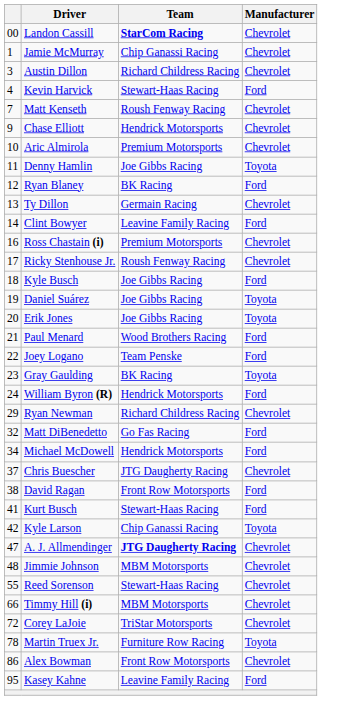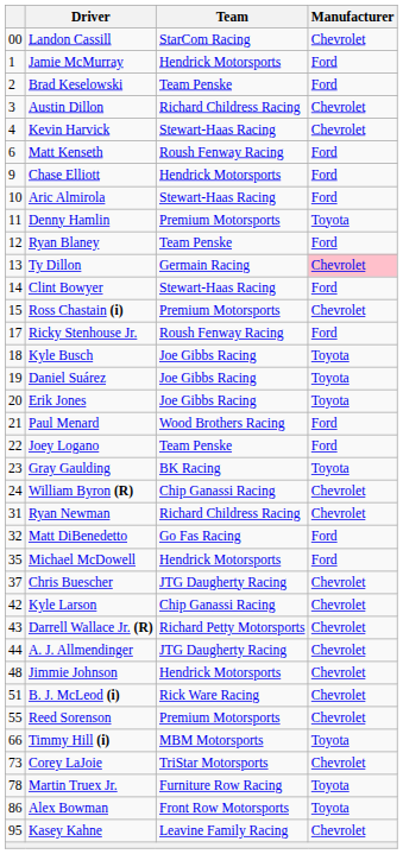 <table class="wikitable" style="font-size:95%">
 <tr>
 <th></th>
 <th>Driver</th>
 <th>Team</th>
 <th>Manufacturer</th>
 </tr>
 <tr>
 <td>00</td>
 <td><a href='#'>Landon Cassill</a></td>
-<td><strong><a href='#'>StarCom Racing</a></strong></td>
+<td><a href='#'>StarCom Racing</a></td>
 <td><a href='#'>Chevrolet</a></td>
 </tr>
 <tr>
 <td>1</td>
 <td><a href='#'>Jamie McMurray</a></td>
-<td><a href='#'>Chip Ganassi Racing</a></td>
-<td><a href='#'>Chevrolet</a></td>
+<td><a href='#'>Hendrick Motorsports</a></td>
+<td><a href='#'>Ford</a></td>
+</tr>
+<tr>
+<td>2</td>
+<td><a href='#'>Brad Keselowski</a></td>
+<td><a href='#'>Team Penske</a></td>
+<td><a href='#'>Ford</a></td>
 </tr>
 <tr>
 <td>3</td>
 <td><a href='#'>Austin Dillon</a></td>
 <td><a href='#'>Richard Childress Racing</a></td>
 <td><a href='#'>Chevrolet</a></td>
 </tr>
 <tr>
 <td>4</td>
 <td><a href='#'>Kevin Harvick</a></td>
 <td><a href='#'>Stewart-Haas Racing</a></td>
-<td><a href='#'>Ford</a></td>
+<td><a href='#'>Chevrolet</a></td>
 </tr>
 <tr>
-<td>7</td>
+<td>6</td>
 <td><a href='#'>Matt Kenseth</a></td>
 <td><a href='#'>Roush Fenway Racing</a></td>
-<td><a href='#'>Chevrolet</a></td>
+<td><a href='#'>Ford</a></td>
 </tr>
 <tr>
 <td>9</td>
 <td><a href='#'>Chase Elliott</a></td>
 <td><a href='#'>Hendrick Motorsports</a></td>
-<td><a href='#'>Chevrolet</a></td>
+<td><a href='#'>Ford</a></td>
 </tr>
 <tr>
 <td>10</td>
 <td><a href='#'>Aric Almirola</a></td>
-<td><a href='#'>Premium Motorsports</a></td>
-<td><a href='#'>Chevrolet</a></td>
+<td><a href='#'>Stewart-Haas Racing</a></td>
+<td><a href='#'>Ford</a></td>
 </tr>
 <tr>
 <td>11</td>
 <td><a href='#'>Denny Hamlin</a></td>
-<td><a href='#'>Joe Gibbs Racing</a></td>
+<td><a href='#'>Premium Motorsports</a></td>
 <td><a href='#'>Toyota</a></td>
 </tr>
 <tr>
 <td>12</td>
 <td><a href='#'>Ryan Blaney</a></td>
-<td><a href='#'>BK Racing</a></td>
+<td><a href='#'>Team Penske</a></td>
 <td><a href='#'>Ford</a></td>
 </tr>
 <tr>
 <td>13</td>
 <td><a href='#'>Ty Dillon</a></td>
 <td><a href='#'>Germain Racing</a></td>
-<td><a href='#'>Chevrolet</a></td>
+<td style="background: pink;"><a href='#'>Chevrolet</a></td>
 </tr>
 <tr>
 <td>14</td>
 <td><a href='#'>Clint Bowyer</a></td>
-<td><a href='#'>Leavine Family Racing</a></td>
+<td><a href='#'>Stewart-Haas Racing</a></td>
 <td><a href='#'>Ford</a></td>
 </tr>
 <tr>
-<td>16</td>
+<td>15</td>
 <td><a href='#'>Ross Chastain</a> <strong>(i)</strong></td>
 <td><a href='#'>Premium Motorsports</a></td>
 <td><a href='#'>Chevrolet</a></td>
 </tr>
 <tr>
 <td>17</td>
 <td><a href='#'>Ricky Stenhouse Jr.</a></td>
 <td><a href='#'>Roush Fenway Racing</a></td>
-<td><a href='#'>Chevrolet</a></td>
+<td><a href='#'>Ford</a></td>
 </tr>
 <tr>
 <td>18</td>
 <td><a href='#'>Kyle Busch</a></td>
 <td><a href='#'>Joe Gibbs Racing</a></td>
-<td><a href='#'>Ford</a></td>
+<td><a href='#'>Toyota</a></td>
 </tr>
 <tr>
 <td>19</td>
 <td><a href='#'>Daniel Suárez</a></td>
 <td><a href='#'>Joe Gibbs Racing</a></td>
 <td><a href='#'>Toyota</a></td>
 </tr>
 <tr>
 <td>20</td>
 <td><a href='#'>Erik Jones</a></td>
 <td><a href='#'>Joe Gibbs Racing</a></td>
 <td><a href='#'>Toyota</a></td>
 </tr>
 <tr>
 <td>21</td>
 <td><a href='#'>Paul Menard</a></td>
 <td><a href='#'>Wood Brothers Racing</a></td>
 <td><a href='#'>Ford</a></td>
 </tr>
 <tr>
 <td>22</td>
 <td><a href='#'>Joey Logano</a></td>
 <td><a href='#'>Team Penske</a></td>
 <td><a href='#'>Ford</a></td>
 </tr>
 <tr>
 <td>23</td>
 <td><a href='#'>Gray Gaulding</a></td>
 <td><a href='#'>BK Racing</a></td>
 <td><a href='#'>Toyota</a></td>
 </tr>
 <tr>
 <td>24</td>
 <td><a href='#'>William Byron</a> <strong>(R)</strong></td>
-<td><a href='#'>Hendrick Motorsports</a></td>
-<td><a href='#'>Ford</a></td>
+<td><a href='#'>Chip Ganassi Racing</a></td>
+<td><a href='#'>Chevrolet</a></td>
 </tr>
 <tr>
-<td>29</td>
+<td>31</td>
 <td><a href='#'>Ryan Newman</a></td>
 <td><a href='#'>Richard Childress Racing</a></td>
 <td><a href='#'>Chevrolet</a></td>
 </tr>
 <tr>
 <td>32</td>
 <td><a href='#'>Matt DiBenedetto</a></td>
 <td><a href='#'>Go Fas Racing</a></td>
 <td><a href='#'>Ford</a></td>
 </tr>
 <tr>
-<td>34</td>
+<td>35</td>
 <td><a href='#'>Michael McDowell</a></td>
 <td><a href='#'>Hendrick Motorsports</a></td>
 <td><a href='#'>Ford</a></td>
 </tr>
 <tr>
 <td>37</td>
 <td><a href='#'>Chris Buescher</a></td>
 <td><a href='#'>JTG Daugherty Racing</a></td>
 <td><a href='#'>Chevrolet</a></td>
 </tr>
 <tr>
-<td>38</td>
-<td><a href='#'>David Ragan</a></td>
-<td><a href='#'>Front Row Motorsports</a></td>
-<td><a href='#'>Ford</a></td>
-</tr>
-<tr>
-<td>41</td>
-<td><a href='#'>Kurt Busch</a></td>
-<td><a href='#'>Stewart-Haas Racing</a></td>
-<td><a href='#'>Ford</a></td>
-</tr>
-<tr>
 <td>42</td>
 <td><a href='#'>Kyle Larson</a></td>
 <td><a href='#'>Chip Ganassi Racing</a></td>
-<td><a href='#'>Toyota</a></td>
+<td><a href='#'>Chevrolet</a></td>
 </tr>
 <tr>
-<td>47</td>
+<td>43</td>
+<td><a href='#'>Darrell Wallace Jr.</a> <strong>(R)</strong></td>
+<td><a href='#'>Richard Petty Motorsports</a></td>
+<td><a href='#'>Chevrolet</a></td>
+</tr>
+<tr>
+<td>44</td>
 <td><a href='#'>A. J. Allmendinger</a></td>
-<td><strong><a href='#'>JTG Daugherty Racing</a></strong></td>
+<td><a href='#'>JTG Daugherty Racing</a></td>
 <td><a href='#'>Chevrolet</a></td>
 </tr>
 <tr>
 <td>48</td>
 <td><a href='#'>Jimmie Johnson</a></td>
-<td><a href='#'>MBM Motorsports</a></td>
+<td><a href='#'>Hendrick Motorsports</a></td>
+<td><a href='#'>Chevrolet</a></td>
+</tr>
+<tr>
+<td>51</td>
+<td><a href='#'>B. J. McLeod</a> <strong>(i)</strong></td>
+<td><a href='#'>Rick Ware Racing</a></td>
 <td><a href='#'>Chevrolet</a></td>
 </tr>
 <tr>
 <td>55</td>
 <td><a href='#'>Reed Sorenson</a></td>
-<td><a href='#'>Stewart-Haas Racing</a></td>
+<td><a href='#'>Premium Motorsports</a></td>
 <td><a href='#'>Chevrolet</a></td>
 </tr>
 <tr>
 <td>66</td>
 <td><a href='#'>Timmy Hill</a> <strong>(i)</strong></td>
 <td><a href='#'>MBM Motorsports</a></td>
-<td><a href='#'>Chevrolet</a></td>
+<td><a href='#'>Toyota</a></td>
 </tr>
 <tr>
-<td>72</td>
+<td>73</td>
 <td><a href='#'>Corey LaJoie</a></td>
 <td><a href='#'>TriStar Motorsports</a></td>
 <td><a href='#'>Chevrolet</a></td>
 </tr>
 <tr>
 <td>78</td>
 <td><a href='#'>Martin Truex Jr.</a></td>
 <td><a href='#'>Furniture Row Racing</a></td>
 <td><a href='#'>Toyota</a></td>
 </tr>
 <tr>
 <td>86</td>
 <td><a href='#'>Alex Bowman</a></td>
 <td><a href='#'>Front Row Motorsports</a></td>
-<td><a href='#'>Chevrolet</a></td>
+<td><a href='#'>Toyota</a></td>
 </tr>
 <tr>
 <td>95</td>
 <td><a href='#'>Kasey Kahne</a></td>
 <td><a href='#'>Leavine Family Racing</a></td>
-<td><a href='#'>Ford</a></td>
+<td><a href='#'>Chevrolet</a></td>
 </tr>
 <tr>
 <th colspan="4"></th>
 </tr>
 </table>
